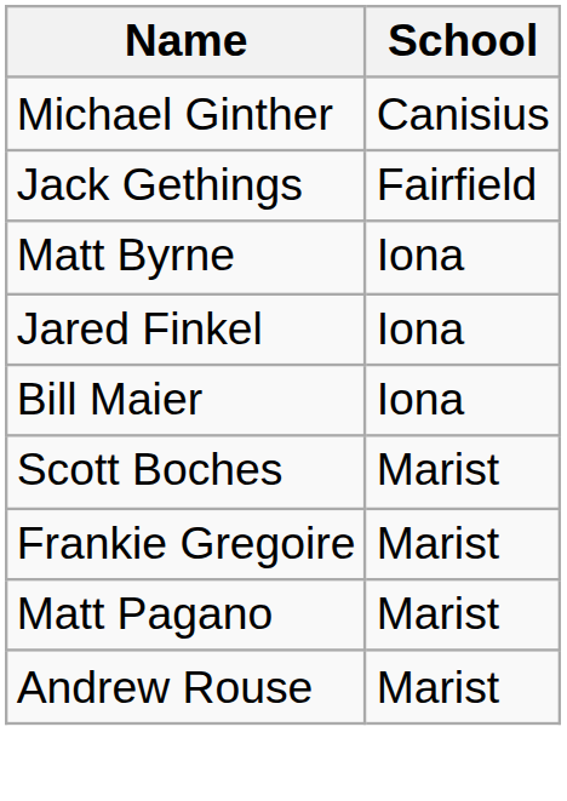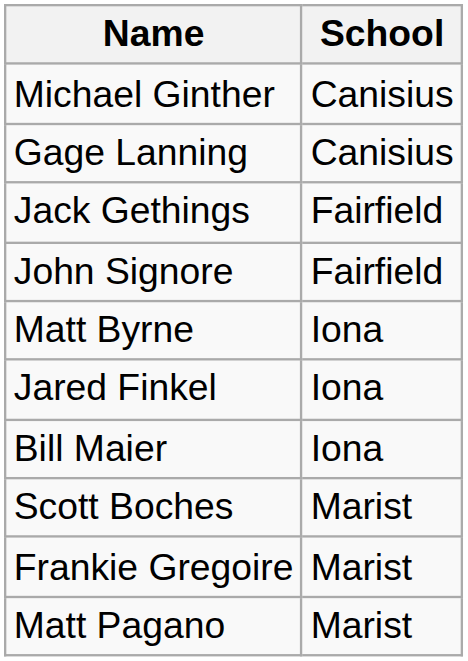 <table class=wikitable>
 <tr>
 <th>Name</th>
 <th>School</th>
 </tr>
 <tr>
 <td>Michael Ginther</td>
 <td>Canisius</td>
 </tr>
 <tr>
+<td>Gage Lanning</td>
+<td>Canisius</td>
+</tr>
+<tr>
 <td>Jack Gethings</td>
+<td>Fairfield</td>
+</tr>
+<tr>
+<td>John Signore</td>
 <td>Fairfield</td>
 </tr>
 <tr>
 <td>Matt Byrne</td>
 <td>Iona</td>
 </tr>
 <tr>
 <td>Jared Finkel</td>
 <td>Iona</td>
 </tr>
 <tr>
 <td>Bill Maier</td>
 <td>Iona</td>
 </tr>
 <tr>
 <td>Scott Boches</td>
 <td>Marist</td>
 </tr>
 <tr>
 <td>Frankie Gregoire</td>
 <td>Marist</td>
 </tr>
 <tr>
 <td>Matt Pagano</td>
 <td>Marist</td>
 </tr>
-<tr>
-<td>Andrew Rouse</td>
-<td>Marist</td>
-</tr>
 </table>
